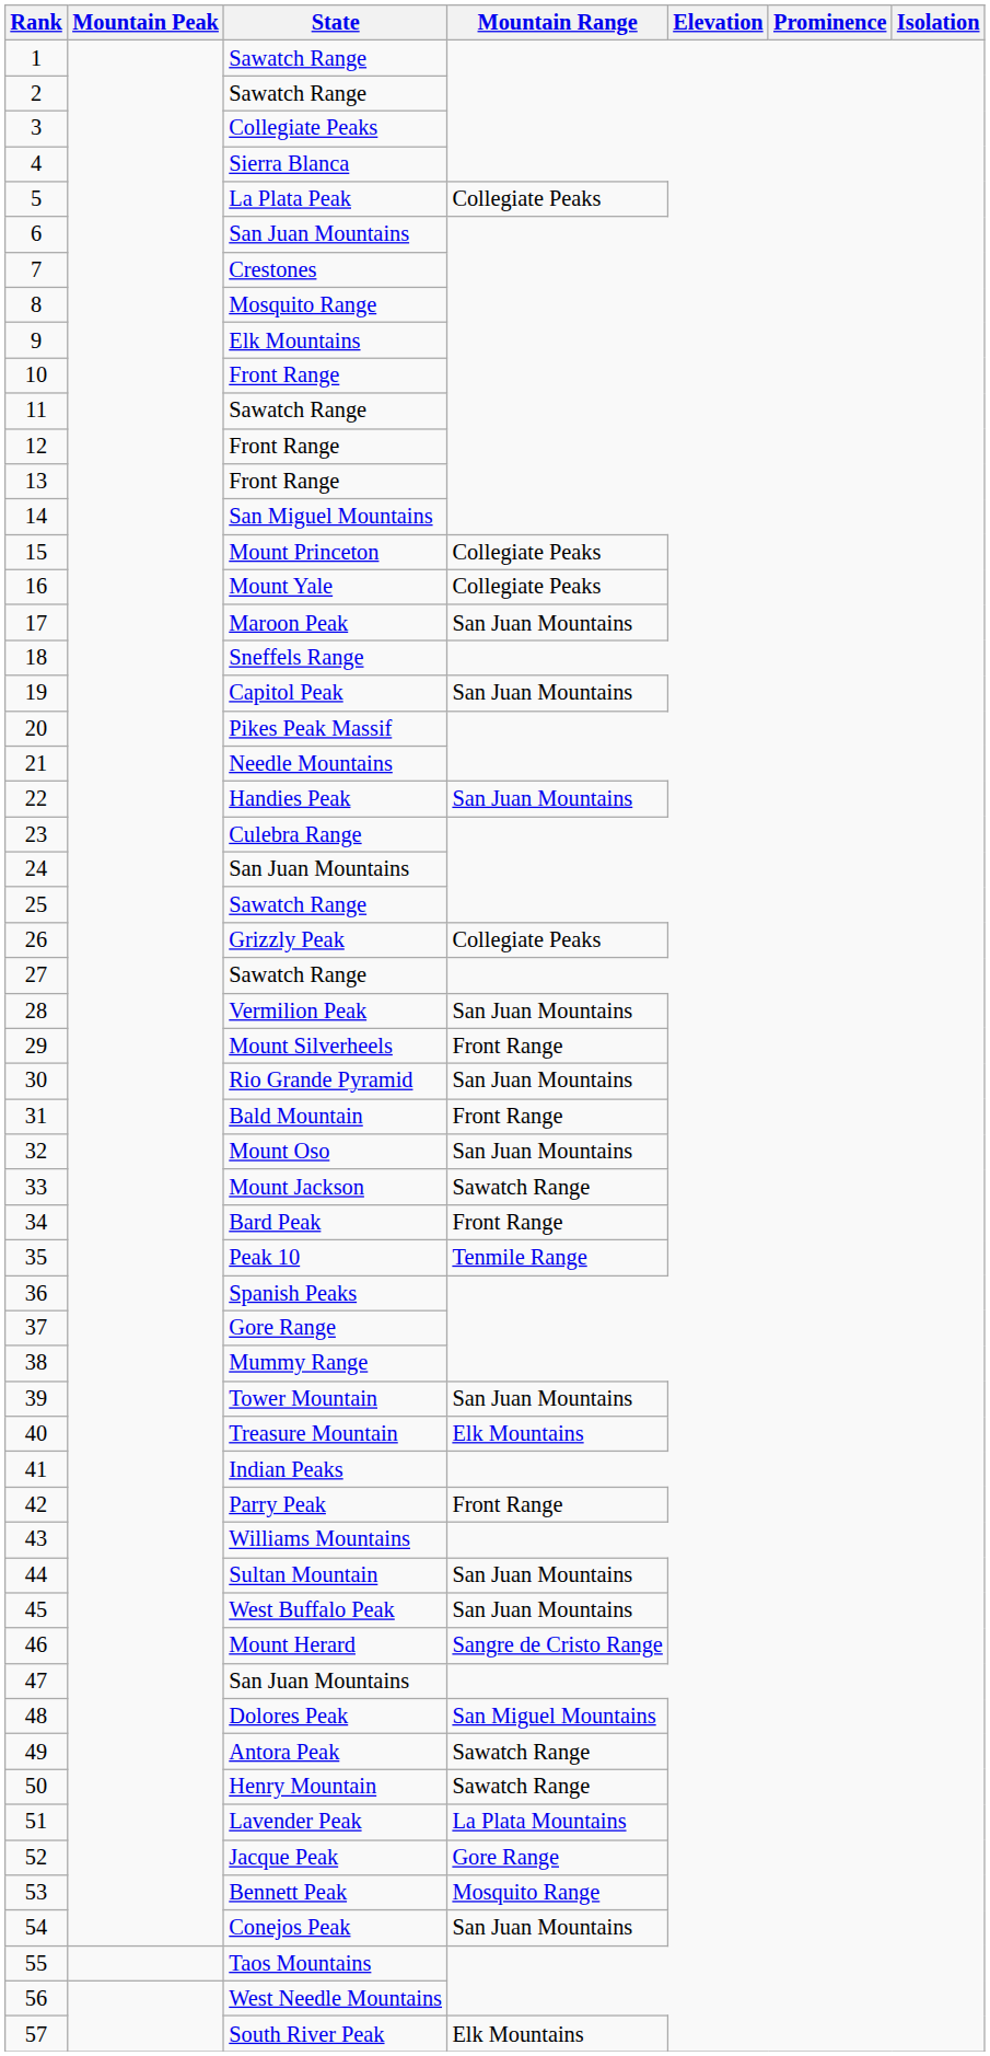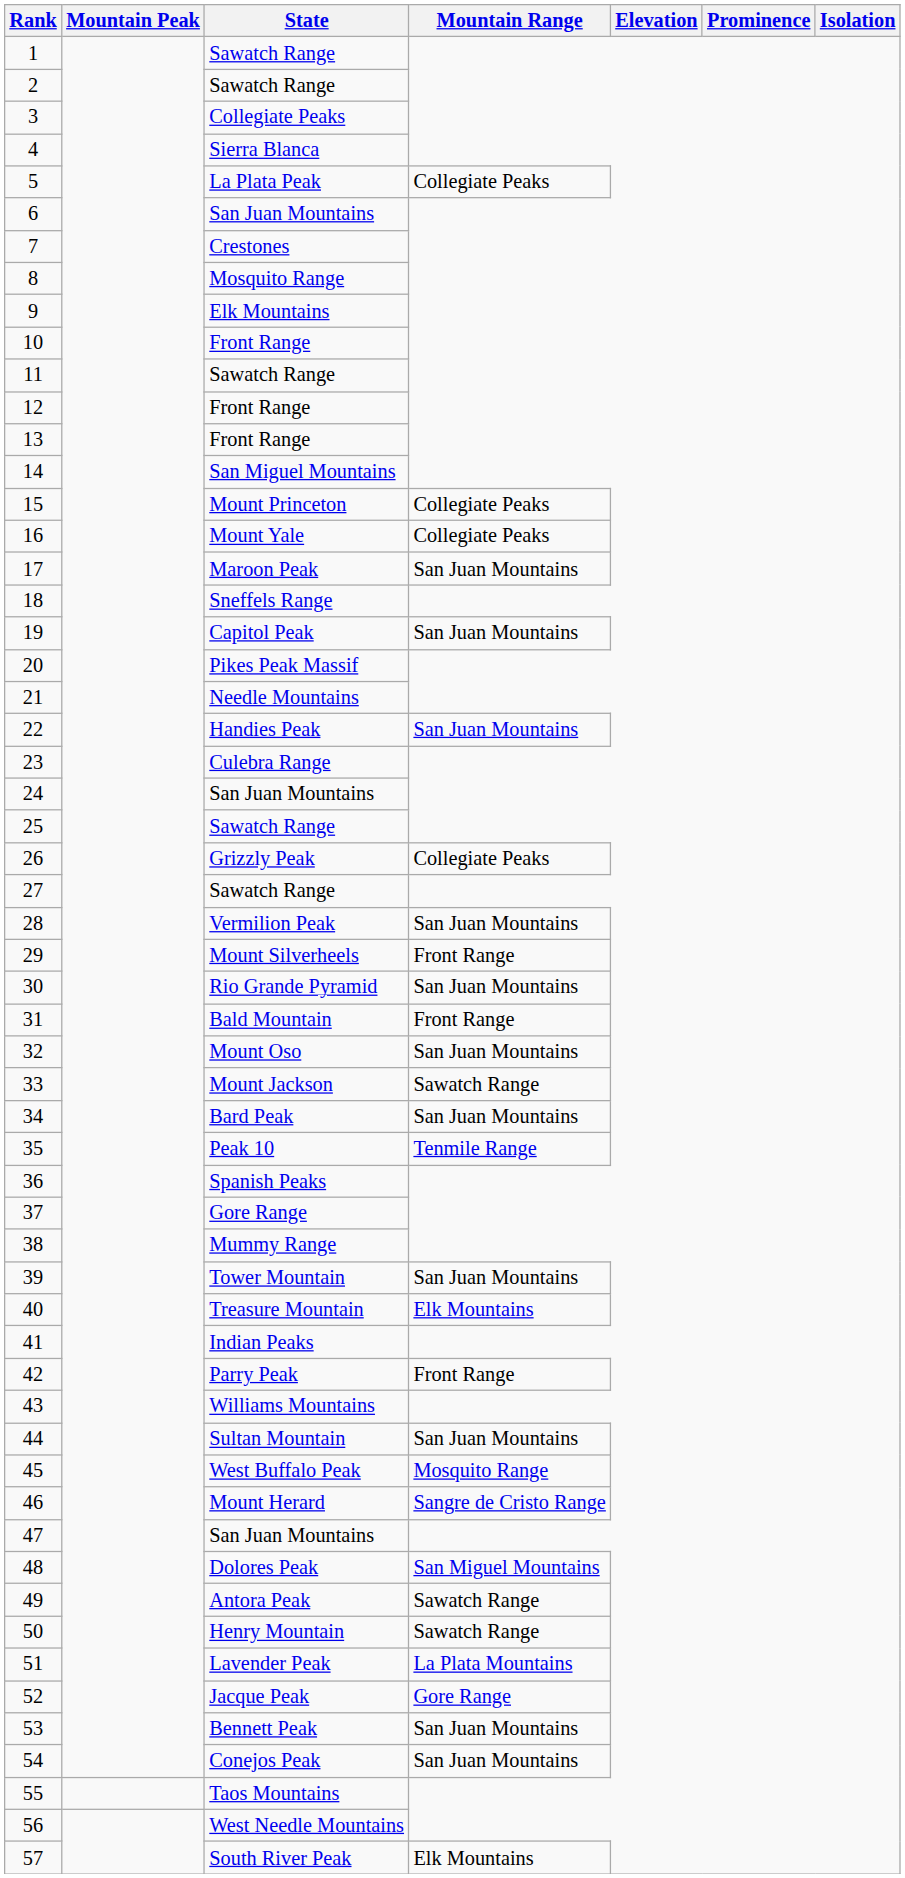 <table class="wikitable sortable">
 <tr>
 <th><a href='#'>Rank</a></th>
 <th><a href='#'>Mountain Peak</a></th>
 <th><a href='#'>State</a></th>
 <th><a href='#'>Mountain Range</a></th>
 <th><a href='#'>Elevation</a></th>
 <th><a href='#'>Prominence</a></th>
 <th><a href='#'>Isolation</a></th>
 </tr>
 <tr>
 <td align=center>1<br></td>
 <td rowspan=54></td>
 <td><a href='#'>Sawatch Range</a><br></td>
 </tr>
 <tr>
 <td align=center>2<br></td>
 <td>Sawatch Range<br></td>
 </tr>
 <tr>
 <td align=center>3<br></td>
 <td><a href='#'>Collegiate Peaks</a><br></td>
 </tr>
 <tr>
 <td align=center>4<br></td>
 <td><a href='#'>Sierra Blanca</a><br></td>
 </tr>
 <tr>
 <td align=center>5</td>
 <td><a href='#'>La Plata Peak</a></td>
 <td>Collegiate Peaks<br></td>
 </tr>
 <tr>
 <td align=center>6<br></td>
 <td><a href='#'>San Juan Mountains</a><br></td>
 </tr>
 <tr>
 <td align=center>7<br></td>
 <td><a href='#'>Crestones</a><br></td>
 </tr>
 <tr>
 <td align=center>8<br></td>
 <td><a href='#'>Mosquito Range</a><br></td>
 </tr>
 <tr>
 <td align=center>9<br></td>
 <td><a href='#'>Elk Mountains</a><br></td>
 </tr>
 <tr>
 <td align=center>10<br></td>
 <td><a href='#'>Front Range</a><br></td>
 </tr>
 <tr>
 <td align=center>11<br></td>
 <td>Sawatch Range<br></td>
 </tr>
 <tr>
 <td align=center>12<br></td>
 <td>Front Range<br></td>
 </tr>
 <tr>
 <td align=center>13<br></td>
 <td>Front Range<br></td>
 </tr>
 <tr>
 <td align=center>14<br></td>
 <td><a href='#'>San Miguel Mountains</a> <br></td>
 </tr>
 <tr>
 <td align=center>15</td>
 <td><a href='#'>Mount Princeton</a> </td>
 <td>Collegiate Peaks<br></td>
 </tr>
 <tr>
 <td align=center>16</td>
 <td><a href='#'>Mount Yale</a> </td>
 <td>Collegiate Peaks<br></td>
 </tr>
 <tr>
 <td align=center>17</td>
 <td><a href='#'>Maroon Peak</a> </td>
 <td>San Juan Mountains<br></td>
 </tr>
 <tr>
 <td align=center>18<br></td>
 <td><a href='#'>Sneffels Range</a> <br></td>
 </tr>
 <tr>
 <td align=center>19</td>
 <td><a href='#'>Capitol Peak</a></td>
 <td>San Juan Mountains<br></td>
 </tr>
 <tr>
 <td align=center>20<br></td>
 <td><a href='#'>Pikes Peak Massif</a><br></td>
 </tr>
 <tr>
 <td align=center>21<br></td>
 <td><a href='#'>Needle Mountains</a><br></td>
 </tr>
 <tr>
 <td align=center>22</td>
 <td><a href='#'>Handies Peak</a> </td>
 <td><a href='#'>San Juan Mountains</a><br></td>
 </tr>
 <tr>
 <td align=center>23<br></td>
 <td><a href='#'>Culebra Range</a><br></td>
 </tr>
 <tr>
 <td align=center>24<br></td>
 <td>San Juan Mountains<br></td>
 </tr>
 <tr>
 <td align=center>25<br></td>
 <td><a href='#'>Sawatch Range</a><br></td>
 </tr>
 <tr>
 <td align=center>26</td>
 <td><a href='#'>Grizzly Peak</a> </td>
 <td>Collegiate Peaks<br></td>
 </tr>
 <tr>
 <td align=center>27<br></td>
 <td>Sawatch Range<br></td>
 </tr>
 <tr>
 <td align=center>28</td>
 <td><a href='#'>Vermilion Peak</a> </td>
 <td>San Juan Mountains<br></td>
 </tr>
 <tr>
 <td align=center>29</td>
 <td><a href='#'>Mount Silverheels</a>  </td>
 <td>Front Range<br></td>
 </tr>
 <tr>
 <td align=center>30</td>
 <td><a href='#'>Rio Grande Pyramid</a>  </td>
 <td>San Juan Mountains<br></td>
 </tr>
 <tr>
 <td align=center>31</td>
 <td><a href='#'>Bald Mountain</a> </td>
 <td>Front Range<br></td>
 </tr>
 <tr>
 <td align=center>32</td>
 <td><a href='#'>Mount Oso</a></td>
 <td>San Juan Mountains<br></td>
 </tr>
 <tr>
 <td align=center>33</td>
 <td><a href='#'>Mount Jackson</a> </td>
 <td>Sawatch Range<br></td>
 </tr>
 <tr>
 <td align=center>34</td>
 <td><a href='#'>Bard Peak</a> </td>
-<td>Front Range<br></td>
+<td>San Juan Mountains<br></td>
 </tr>
 <tr>
 <td align=center>35</td>
 <td><a href='#'>Peak 10</a> </td>
 <td><a href='#'>Tenmile Range</a><br></td>
 </tr>
 <tr>
 <td align=center>36<br></td>
 <td><a href='#'>Spanish Peaks</a><br></td>
 </tr>
 <tr>
 <td align=center>37<br></td>
 <td><a href='#'>Gore Range</a><br></td>
 </tr>
 <tr>
 <td align=center>38<br></td>
 <td><a href='#'>Mummy Range</a><br></td>
 </tr>
 <tr>
 <td align=center>39</td>
 <td><a href='#'>Tower Mountain</a> </td>
 <td>San Juan Mountains<br></td>
 </tr>
 <tr>
 <td align=center>40</td>
 <td><a href='#'>Treasure Mountain</a> </td>
 <td><a href='#'>Elk Mountains</a><br></td>
 </tr>
 <tr>
 <td align=center>41<br></td>
 <td><a href='#'>Indian Peaks</a> <br></td>
 </tr>
 <tr>
 <td align=center>42</td>
 <td><a href='#'>Parry Peak</a></td>
 <td>Front Range<br></td>
 </tr>
 <tr>
 <td align=center>43<br></td>
 <td><a href='#'>Williams Mountains</a> <br></td>
 </tr>
 <tr>
 <td align=center>44</td>
 <td><a href='#'>Sultan Mountain</a> </td>
 <td>San Juan Mountains<br></td>
 </tr>
 <tr>
 <td align=center>45</td>
 <td><a href='#'>West Buffalo Peak</a> </td>
-<td>San Juan Mountains<br></td>
+<td><a href='#'>Mosquito Range</a><br></td>
 </tr>
 <tr>
 <td align=center>46</td>
 <td><a href='#'>Mount Herard</a> </td>
 <td><a href='#'>Sangre de Cristo Range</a><br></td>
 </tr>
 <tr>
 <td align=center>47<br></td>
 <td>San Juan Mountains<br></td>
 </tr>
 <tr>
 <td align=center>48</td>
 <td><a href='#'>Dolores Peak</a> </td>
 <td><a href='#'>San Miguel Mountains</a> <br></td>
 </tr>
 <tr>
 <td align=center>49</td>
 <td><a href='#'>Antora Peak</a> </td>
 <td>Sawatch Range<br></td>
 </tr>
 <tr>
 <td align=center>50</td>
 <td><a href='#'>Henry Mountain</a> </td>
 <td>Sawatch Range<br></td>
 </tr>
 <tr>
 <td align=center>51</td>
 <td><a href='#'>Lavender Peak</a> </td>
 <td><a href='#'>La Plata Mountains</a><br></td>
 </tr>
 <tr>
 <td align=center>52</td>
 <td><a href='#'>Jacque Peak</a> </td>
 <td><a href='#'>Gore Range</a><br></td>
 </tr>
 <tr>
 <td align=center>53</td>
 <td><a href='#'>Bennett Peak</a> </td>
-<td><a href='#'>Mosquito Range</a><br></td>
+<td>San Juan Mountains<br></td>
 </tr>
 <tr>
 <td align=center>54</td>
 <td><a href='#'>Conejos Peak</a>  </td>
 <td>San Juan Mountains<br></td>
 </tr>
 <tr>
 <td align=center>55<br></td>
 <td></td>
 <td><a href='#'>Taos Mountains</a><br></td>
 </tr>
 <tr>
 <td align=center>56<br></td>
 <td rowspan=2></td>
 <td><a href='#'>West Needle Mountains</a> <br></td>
 </tr>
 <tr>
 <td align=center>57</td>
 <td><a href='#'>South River Peak</a> </td>
 <td>Elk Mountains<br></td>
 </tr>
 </table>
